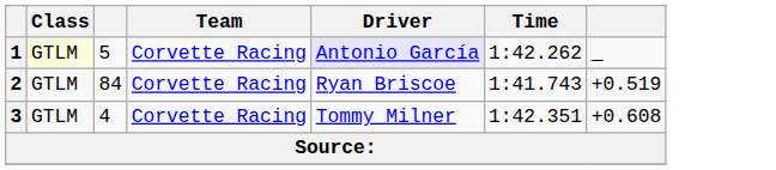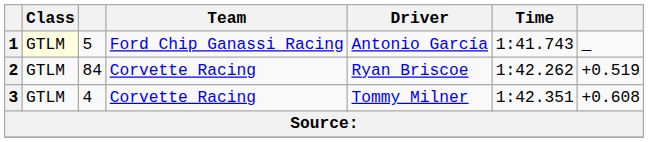 <table class="wikitable">
 <tr>
 <th scope="col"></th>
 <th scope="col">Class</th>
 <th scope="col"></th>
 <th scope="col">Team</th>
 <th scope="col">Driver</th>
 <th scope="col">Time</th>
 <th scope="col"></th>
 </tr>
 <tr>
 <th scope="row">1</th>
 <td style="background: lightyellow;">GTLM</td>
 <td>5</td>
-<td><a href='#'>Corvette Racing</a></td>
-<td style="background: lavender;"><a href='#'>Antonio García</a></td>
-<td>1:42.262</td>
+<td><a href='#'>Ford Chip Ganassi Racing</a></td>
+<td><a href='#'>Antonio García</a></td>
+<td>1:41.743</td>
 <td>_</td>
 </tr>
 <tr>
 <th scope="row">2</th>
 <td>GTLM</td>
 <td>84</td>
 <td><a href='#'>Corvette Racing</a></td>
 <td><a href='#'>Ryan Briscoe</a></td>
-<td>1:41.743</td>
+<td>1:42.262</td>
 <td>+0.519</td>
 </tr>
 <tr>
 <th scope="row">3</th>
 <td>GTLM</td>
 <td>4</td>
 <td><a href='#'>Corvette Racing</a></td>
 <td><a href='#'>Tommy Milner</a></td>
 <td>1:42.351</td>
 <td>+0.608</td>
 </tr>
 <tr>
 <th colspan="7">Source:</th>
 </tr>
 <tr>
 </tr>
 </table>
